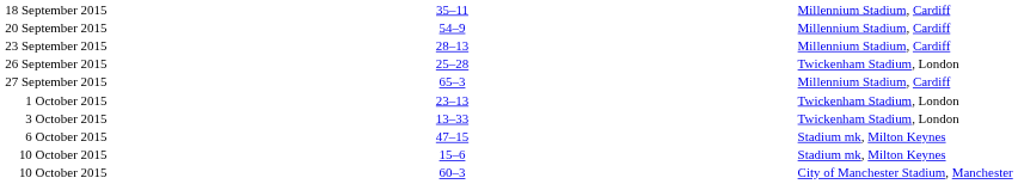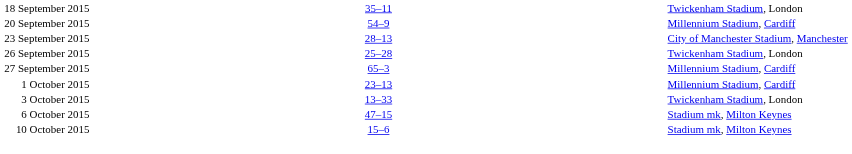 <table style="width:100%" cellspacing="1">
 <tr>
 <th width=15%></th>
 <th width=25%></th>
 <th width=10%></th>
 <th width=25%></th>
 </tr>
 <tr style=font-size:90%>
 <td align=right>18 September 2015</td>
 <td align=right></td>
 <td align=center><a href='#'>35–11</a></td>
 <td></td>
-<td><a href='#'>Millennium Stadium</a>, <a href='#'>Cardiff</a></td>
+<td><a href='#'>Twickenham Stadium</a>, London</td>
 </tr>
 <tr style=font-size:90%>
 <td align=right>20 September 2015</td>
 <td align=right></td>
 <td align=center><a href='#'>54–9</a></td>
 <td></td>
 <td><a href='#'>Millennium Stadium</a>, <a href='#'>Cardiff</a></td>
 </tr>
 <tr style=font-size:90%>
 <td align=right>23 September 2015</td>
 <td align=right></td>
 <td align=center><a href='#'>28–13</a></td>
 <td></td>
-<td><a href='#'>Millennium Stadium</a>, <a href='#'>Cardiff</a></td>
+<td><a href='#'>City of Manchester Stadium</a>, <a href='#'>Manchester</a></td>
 </tr>
 <tr style=font-size:90%>
 <td align=right>26 September 2015</td>
 <td align=right></td>
 <td align=center><a href='#'>25–28</a></td>
 <td></td>
 <td><a href='#'>Twickenham Stadium</a>, London</td>
 </tr>
 <tr style=font-size:90%>
 <td align=right>27 September 2015</td>
 <td align=right></td>
 <td align=center><a href='#'>65–3</a></td>
 <td></td>
 <td><a href='#'>Millennium Stadium</a>, <a href='#'>Cardiff</a></td>
 </tr>
 <tr style=font-size:90%>
 <td align=right>1 October 2015</td>
 <td align=right></td>
 <td align=center><a href='#'>23–13</a></td>
 <td></td>
-<td><a href='#'>Twickenham Stadium</a>, London</td>
+<td><a href='#'>Millennium Stadium</a>, <a href='#'>Cardiff</a></td>
 </tr>
 <tr style=font-size:90%>
 <td align=right>3 October 2015</td>
 <td align=right></td>
 <td align=center><a href='#'>13–33</a></td>
 <td></td>
 <td><a href='#'>Twickenham Stadium</a>, London</td>
 </tr>
 <tr style=font-size:90%>
 <td align=right>6 October 2015</td>
 <td align=right></td>
 <td align=center><a href='#'>47–15</a></td>
 <td></td>
 <td><a href='#'>Stadium mk</a>, <a href='#'>Milton Keynes</a></td>
 </tr>
 <tr style=font-size:90%>
 <td align=right>10 October 2015</td>
 <td align=right></td>
 <td align=center><a href='#'>15–6</a></td>
 <td></td>
 <td><a href='#'>Stadium mk</a>, <a href='#'>Milton Keynes</a></td>
 </tr>
-<tr style=font-size:90%>
-<td align=right>10 October 2015</td>
-<td align=right></td>
-<td align=center><a href='#'>60–3</a></td>
-<td></td>
-<td><a href='#'>City of Manchester Stadium</a>, <a href='#'>Manchester</a></td>
-</tr>
 </table>
